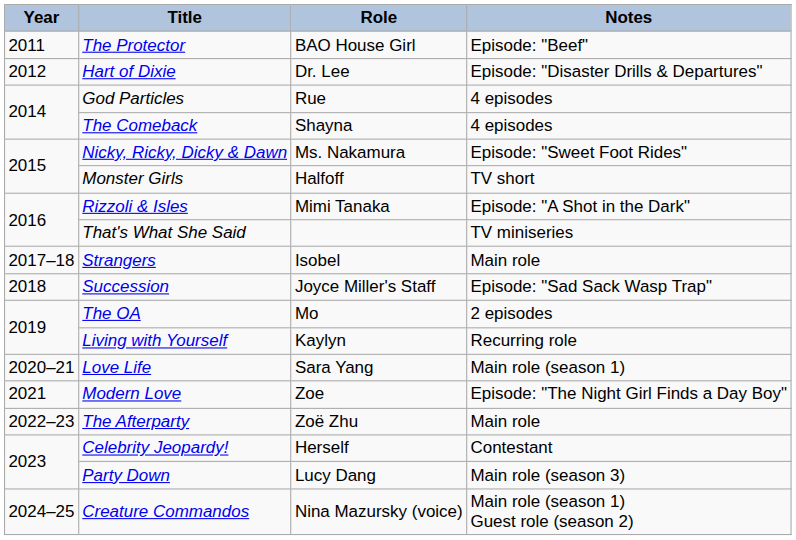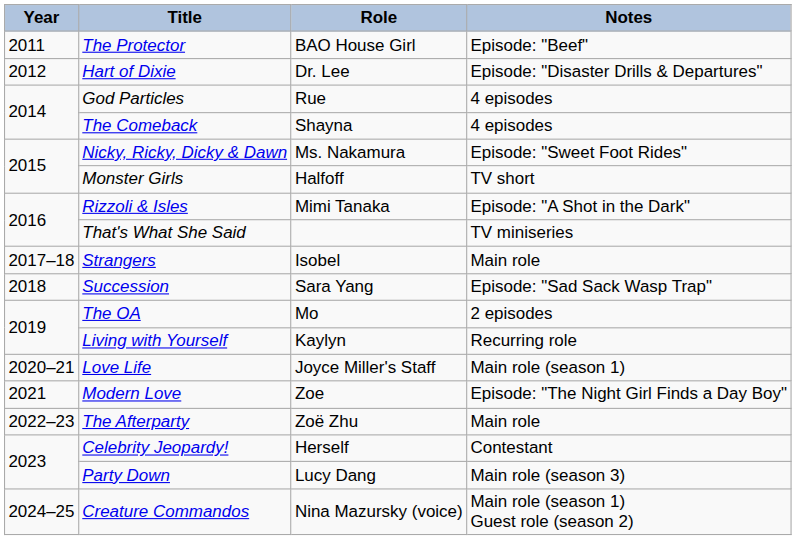 <table class="wikitable sortable plainrowheaders" style="width=95%">
 <tr>
 <th style="background:#b0c4de;">Year</th>
 <th style="background:#b0c4de;">Title</th>
 <th style="background:#b0c4de;">Role</th>
 <th style="background:#b0c4de;">Notes</th>
 </tr>
 <tr>
 <td>2011</td>
 <td><em><a href='#'>The Protector</a></em></td>
 <td>BAO House Girl</td>
 <td>Episode: "Beef"</td>
 </tr>
 <tr>
 <td>2012</td>
 <td><em><a href='#'>Hart of Dixie</a></em></td>
 <td>Dr. Lee</td>
 <td>Episode: "Disaster Drills & Departures"</td>
 </tr>
 <tr>
 <td rowspan=2>2014</td>
 <td><em>God Particles</em></td>
 <td>Rue</td>
 <td>4 episodes</td>
 </tr>
 <tr>
 <td><em><a href='#'>The Comeback</a></em></td>
 <td>Shayna</td>
 <td>4 episodes</td>
 </tr>
 <tr>
 <td rowspan=2>2015</td>
 <td><em><a href='#'>Nicky, Ricky, Dicky & Dawn</a></em></td>
 <td>Ms. Nakamura</td>
 <td>Episode: "Sweet Foot Rides"</td>
 </tr>
 <tr>
 <td><em>Monster Girls</em></td>
 <td>Halfoff</td>
 <td>TV short</td>
 </tr>
 <tr>
 <td rowspan=2>2016</td>
 <td><em><a href='#'>Rizzoli & Isles</a></em></td>
 <td>Mimi Tanaka</td>
 <td>Episode: "A Shot in the Dark"</td>
 </tr>
 <tr>
 <td><em>That's What She Said</em></td>
 <td></td>
 <td>TV miniseries</td>
 </tr>
 <tr>
 <td>2017–18</td>
 <td><em><a href='#'>Strangers</a></em></td>
 <td>Isobel</td>
 <td>Main role</td>
 </tr>
 <tr>
 <td>2018</td>
 <td><em><a href='#'>Succession</a></em></td>
-<td>Joyce Miller's Staff</td>
+<td>Sara Yang</td>
 <td>Episode: "Sad Sack Wasp Trap"</td>
 </tr>
 <tr>
 <td rowspan=2>2019</td>
 <td><em><a href='#'>The OA</a></em></td>
 <td>Mo</td>
 <td>2 episodes</td>
 </tr>
 <tr>
 <td><em><a href='#'>Living with Yourself</a></em></td>
 <td>Kaylyn</td>
 <td>Recurring role</td>
 </tr>
 <tr>
 <td>2020–21</td>
 <td><em><a href='#'>Love Life</a></em></td>
-<td>Sara Yang</td>
+<td>Joyce Miller's Staff</td>
 <td>Main role (season 1)</td>
 </tr>
 <tr>
 <td>2021</td>
 <td><em><a href='#'>Modern Love</a></em></td>
 <td>Zoe</td>
 <td>Episode: "The Night Girl Finds a Day Boy"</td>
 </tr>
 <tr>
 <td>2022–23</td>
 <td><em><a href='#'>The Afterparty</a></em></td>
 <td>Zoë Zhu</td>
 <td>Main role</td>
 </tr>
 <tr>
 <td rowspan=2>2023</td>
 <td><em><a href='#'>Celebrity Jeopardy!</a></em></td>
 <td>Herself</td>
 <td>Contestant</td>
 </tr>
 <tr>
 <td><em><a href='#'>Party Down</a></em></td>
 <td>Lucy Dang</td>
 <td>Main role (season 3)</td>
 </tr>
 <tr>
 <td>2024–25</td>
 <td><em><a href='#'>Creature Commandos</a></em></td>
 <td>Nina Mazursky (voice)</td>
 <td>Main role (season 1)<br>Guest role (season 2)</td>
 </tr>
 </table>
